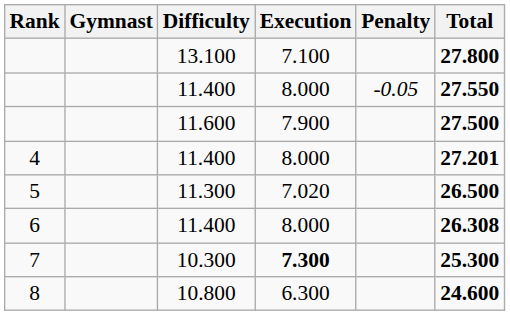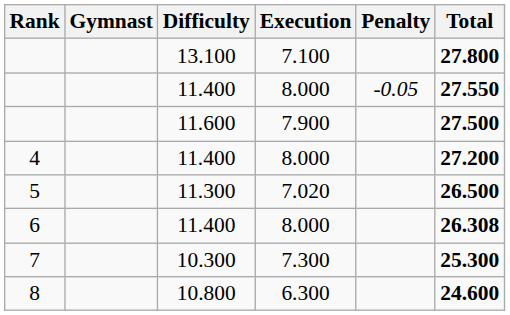 <table class="wikitable sortable" style="text-align:center">
 <tr>
 <th>Rank</th>
 <th>Gymnast</th>
 <th>Difficulty</th>
 <th>Execution</th>
 <th>Penalty</th>
 <th>Total</th>
 </tr>
 <tr>
 <td></td>
 <td align=left></td>
 <td>13.100</td>
 <td>7.100</td>
 <td></td>
 <td><strong>27.800</strong></td>
 </tr>
 <tr>
 <td></td>
 <td align=left></td>
 <td>11.400</td>
 <td>8.000</td>
 <td><em>-0.05</em></td>
 <td><strong>27.550</strong></td>
 </tr>
 <tr>
 <td></td>
 <td align=left></td>
 <td>11.600</td>
 <td>7.900</td>
 <td></td>
 <td><strong>27.500</strong></td>
 </tr>
 <tr>
 <td>4</td>
 <td align=left></td>
 <td>11.400</td>
 <td>8.000</td>
 <td></td>
-<td><strong>27.201</strong></td>
+<td><strong>27.200</strong></td>
 </tr>
 <tr>
 <td>5</td>
 <td align=left></td>
 <td>11.300</td>
 <td>7.020</td>
 <td></td>
 <td><strong>26.500</strong></td>
 </tr>
 <tr>
 <td>6</td>
 <td align=left></td>
 <td>11.400</td>
 <td>8.000</td>
 <td></td>
 <td><strong>26.308</strong></td>
 </tr>
 <tr>
 <td>7</td>
 <td align=left></td>
 <td>10.300</td>
-<td><strong>7.300</strong></td>
+<td>7.300</td>
 <td></td>
 <td><strong>25.300	</strong></td>
 </tr>
 <tr>
 <td>8</td>
 <td align=left></td>
 <td>10.800</td>
 <td>6.300</td>
 <td></td>
 <td><strong>24.600</strong></td>
 </tr>
 </table>
